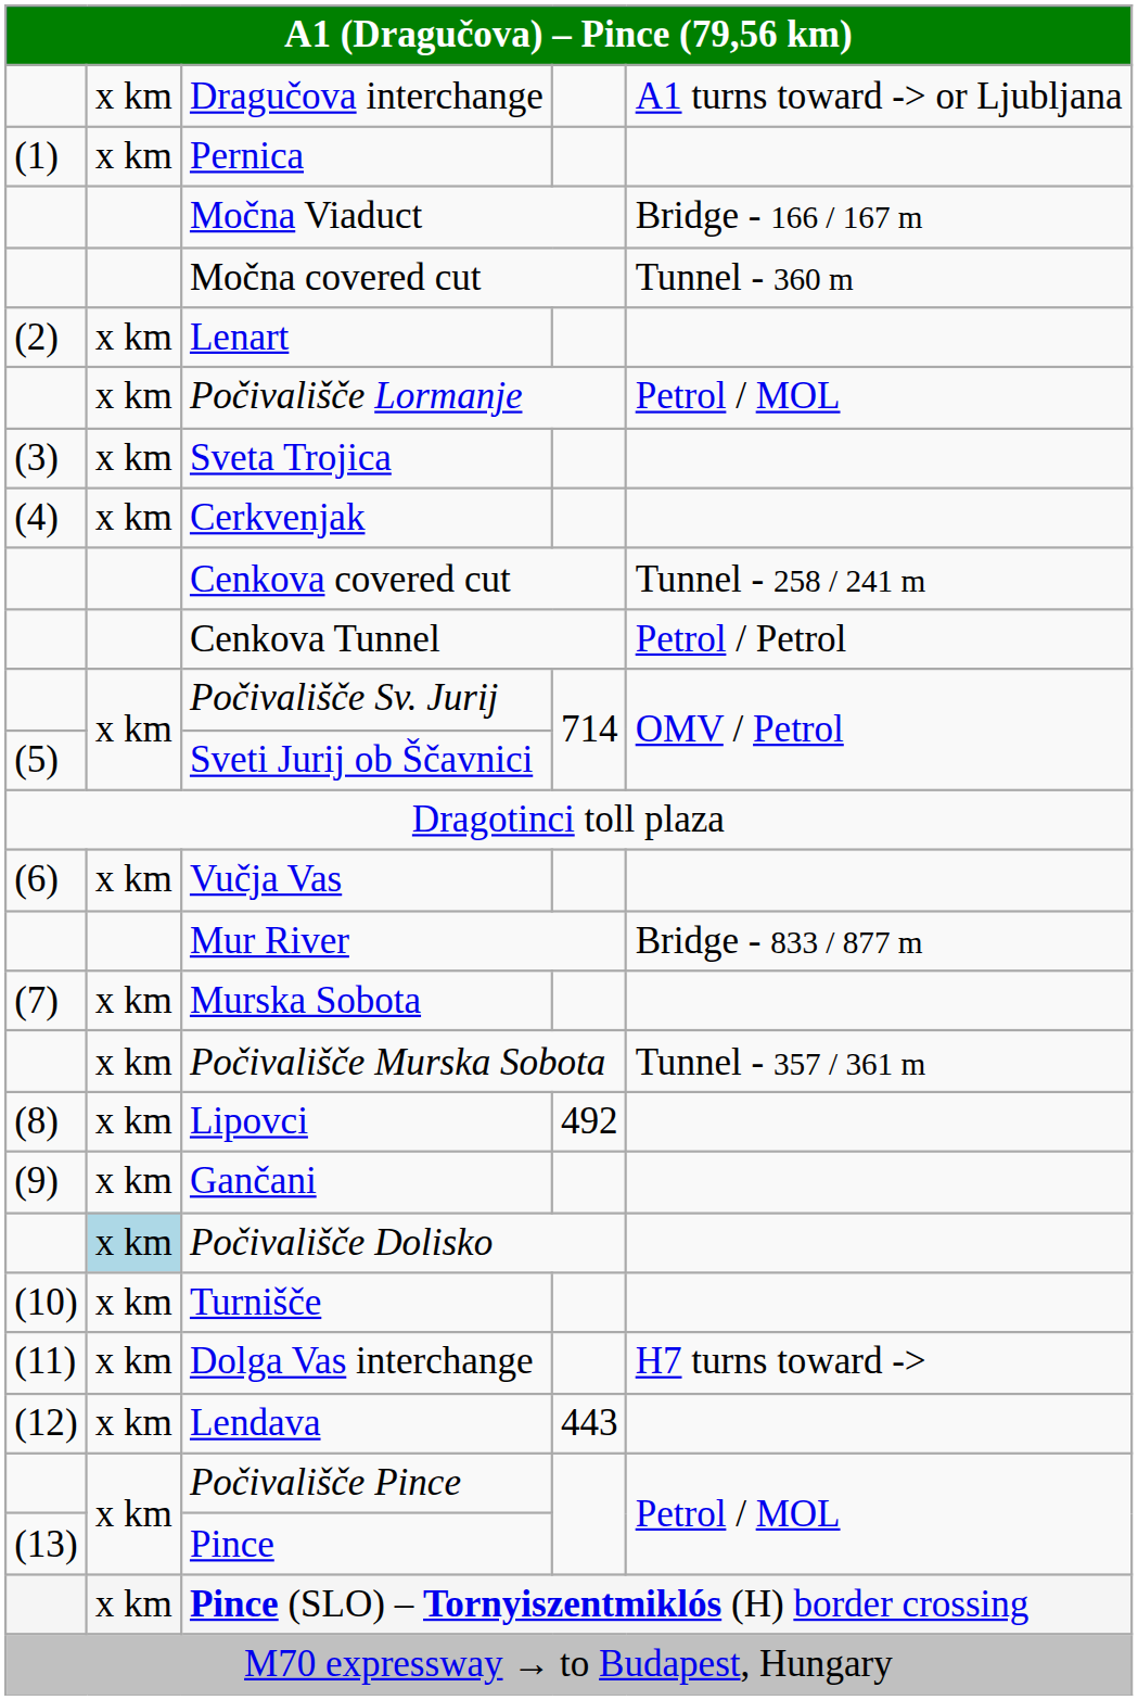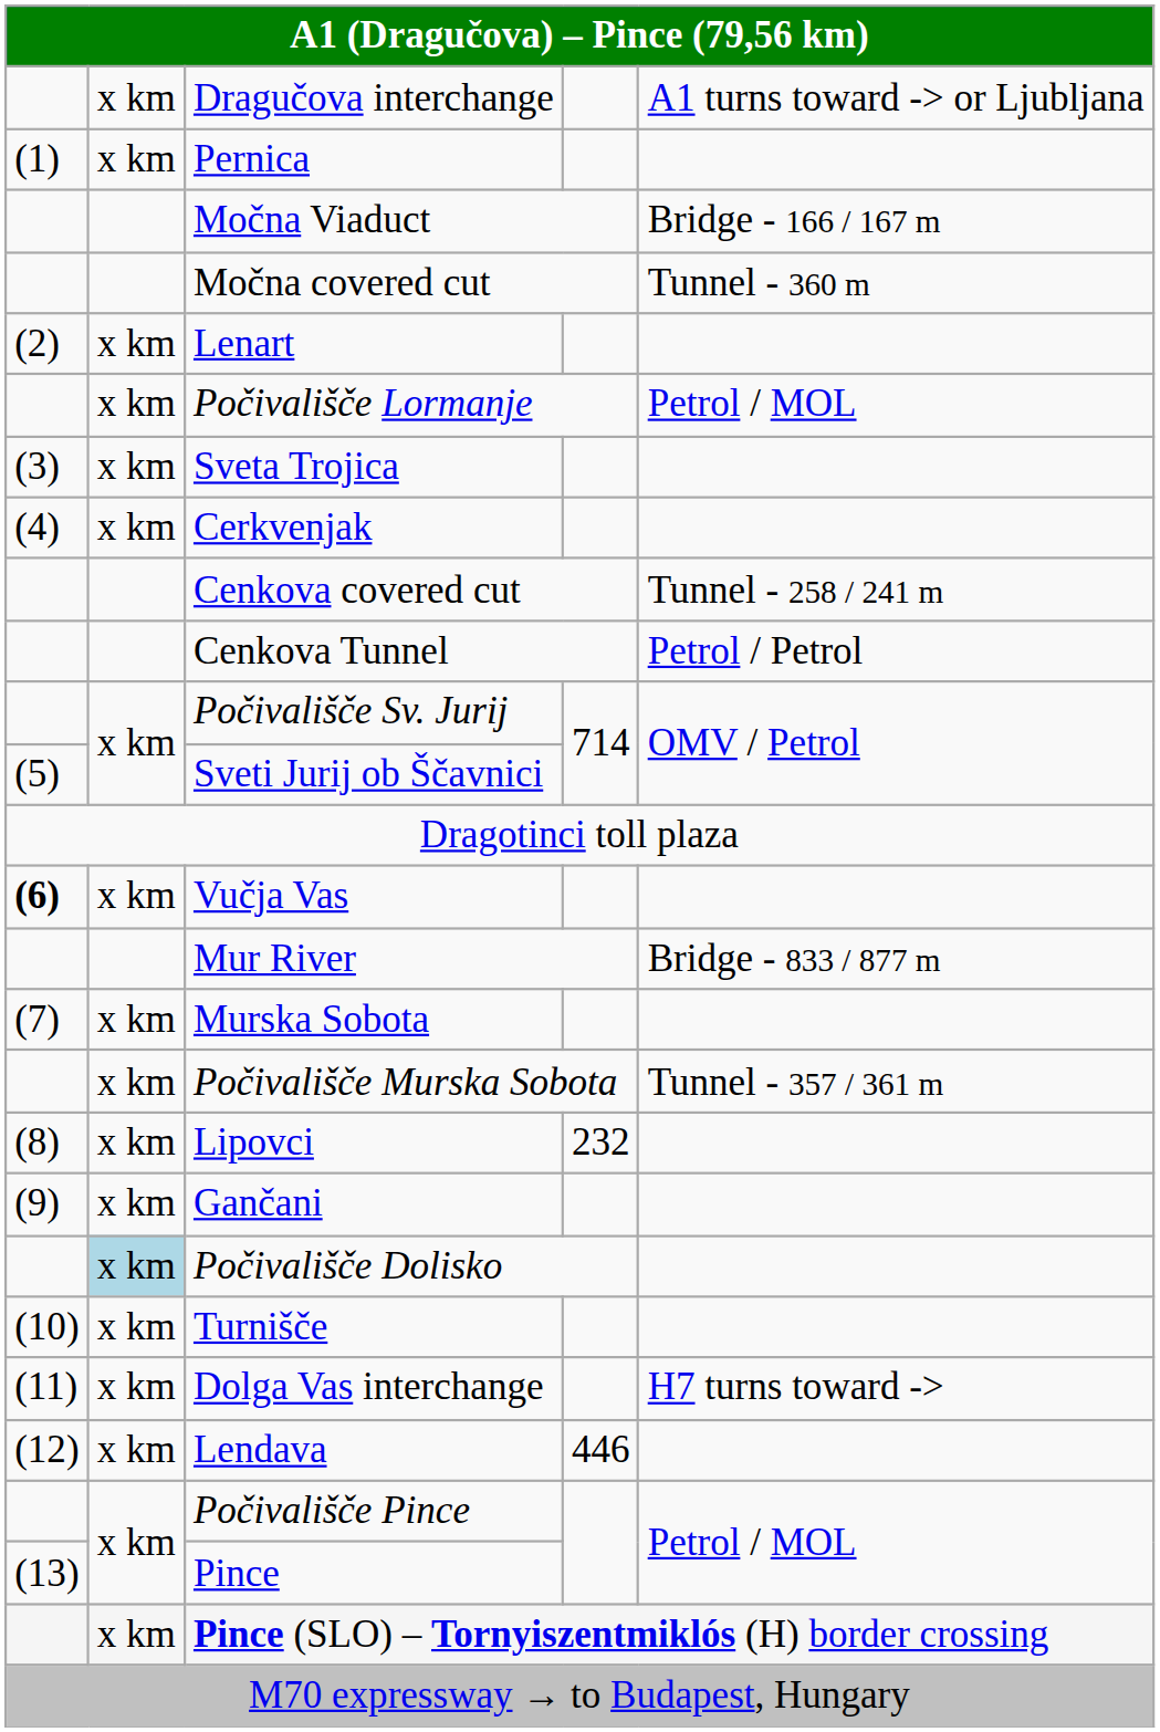 <table class="wikitable">
 <tr align="center" bgcolor="00008B" style="color: white;font-size:100%;">
 <td colspan="5" style="color:#ffffff;background-color:green; text-align: center;"><strong>A1 (Dragučova) – Pince (79,56 km)</strong></td>
 </tr>
 <tr>
 <td></td>
 <td>x km</td>
 <td><a href='#'>Dragučova</a> interchange</td>
 <td></td>
 <td><a href='#'>A1</a>   turns toward ->   or Ljubljana</td>
 </tr>
 <tr>
 <td> (1)</td>
 <td>x km</td>
 <td><a href='#'>Pernica</a></td>
 <td></td>
 <td></td>
 </tr>
 <tr>
 <td></td>
 <td></td>
 <td colspan=2><a href='#'>Močna</a> Viaduct</td>
 <td>Bridge - <small>166 / 167 m</small></td>
 </tr>
 <tr>
 <td></td>
 <td></td>
 <td colspan=2>Močna covered cut</td>
 <td>Tunnel - <small>360 m</small></td>
 </tr>
 <tr>
 <td> (2)</td>
 <td>x km</td>
 <td><a href='#'>Lenart</a></td>
 <td></td>
 <td></td>
 </tr>
 <tr>
 <td> </td>
 <td>x km</td>
 <td colspan=2><em>Počivališče <a href='#'>Lormanje</a></em>  </td>
 <td><a href='#'>Petrol</a> / <a href='#'>MOL</a></td>
 </tr>
 <tr>
 <td> (3)</td>
 <td>x km</td>
 <td><a href='#'>Sveta Trojica</a></td>
 <td></td>
 <td></td>
 </tr>
 <tr>
 <td> (4)</td>
 <td>x km</td>
 <td><a href='#'>Cerkvenjak</a></td>
 <td></td>
 <td></td>
 </tr>
 <tr>
 <td></td>
 <td></td>
 <td colspan=2><a href='#'>Cenkova</a> covered cut</td>
 <td>Tunnel - <small>258 / 241 m</small></td>
 </tr>
 <tr>
 <td></td>
 <td></td>
 <td colspan=2>Cenkova Tunnel</td>
 <td><a href='#'>Petrol</a> / Petrol</td>
 </tr>
 <tr>
 <td> </td>
 <td rowspan=2>x km</td>
 <td><em>Počivališče Sv. Jurij</em>  </td>
 <td rowspan=2>714</td>
 <td rowspan=2><a href='#'>OMV</a> / <a href='#'>Petrol</a></td>
 </tr>
 <tr>
 <td> (5)</td>
 <td><a href='#'>Sveti Jurij ob Ščavnici</a></td>
 </tr>
 <tr>
 <td colspan=5 style="text-align: center;"> <a href='#'>Dragotinci</a> toll plaza</td>
 </tr>
 <tr>
-<td> (6)</td>
+<td><strong> (6)</strong></td>
 <td>x km</td>
 <td><a href='#'>Vučja Vas</a></td>
 <td></td>
 <td></td>
 </tr>
 <tr>
 <td></td>
 <td></td>
 <td colspan=2><a href='#'>Mur River</a></td>
 <td>Bridge - <small>833 / 877 m</small></td>
 </tr>
 <tr>
 <td> (7)</td>
 <td>x km</td>
 <td><a href='#'>Murska Sobota</a></td>
 <td></td>
 <td></td>
 </tr>
 <tr>
 <td> </td>
 <td>x km</td>
 <td colspan=2><em>Počivališče Murska Sobota</em>  </td>
 <td>Tunnel - <small>357 / 361 m</small></td>
 </tr>
 <tr>
 <td> (8)</td>
 <td>x km</td>
 <td><a href='#'>Lipovci</a></td>
-<td>492</td>
+<td>232</td>
 <td></td>
 </tr>
 <tr>
 <td> (9)</td>
 <td>x km</td>
 <td><a href='#'>Gančani</a></td>
 <td></td>
 <td></td>
 </tr>
 <tr>
 <td></td>
 <td style="background: lightblue;">x km</td>
 <td colspan=2><em>Počivališče Dolisko</em>  </td>
 <td></td>
 </tr>
 <tr>
 <td> (10)</td>
 <td>x km</td>
 <td><a href='#'>Turnišče</a></td>
 <td></td>
 <td></td>
 </tr>
 <tr>
 <td> (11)</td>
 <td>x km</td>
 <td><a href='#'>Dolga Vas</a> interchange</td>
 <td></td>
 <td><a href='#'>H7</a> turns toward ->  </td>
 </tr>
 <tr>
 <td> (12)</td>
 <td>x km</td>
 <td><a href='#'>Lendava</a></td>
-<td>443<br></td>
+<td>446<br></td>
 <td></td>
 </tr>
 <tr>
 <td> </td>
 <td rowspan=2>x km</td>
 <td><em>Počivališče Pince</em>  </td>
 <td rowspan=2></td>
 <td rowspan=2><a href='#'>Petrol</a> / <a href='#'>MOL</a></td>
 </tr>
 <tr>
 <td> (13)</td>
 <td><a href='#'>Pince</a></td>
 </tr>
 <tr bgcolor=#f5f5f5>
 <td></td>
 <td>x km</td>
 <td colspan=3><strong><a href='#'>Pince</a></strong> (SLO) – <strong><a href='#'>Tornyiszentmiklós</a></strong> (H) <a href='#'>border crossing</a></td>
 </tr>
 <tr bgcolor=#C0C0C0>
 <td colspan=5 style="text-align: center;"> <a href='#'>M70 expressway</a>  → to <a href='#'>Budapest</a>,  Hungary</td>
 </tr>
 </table>
